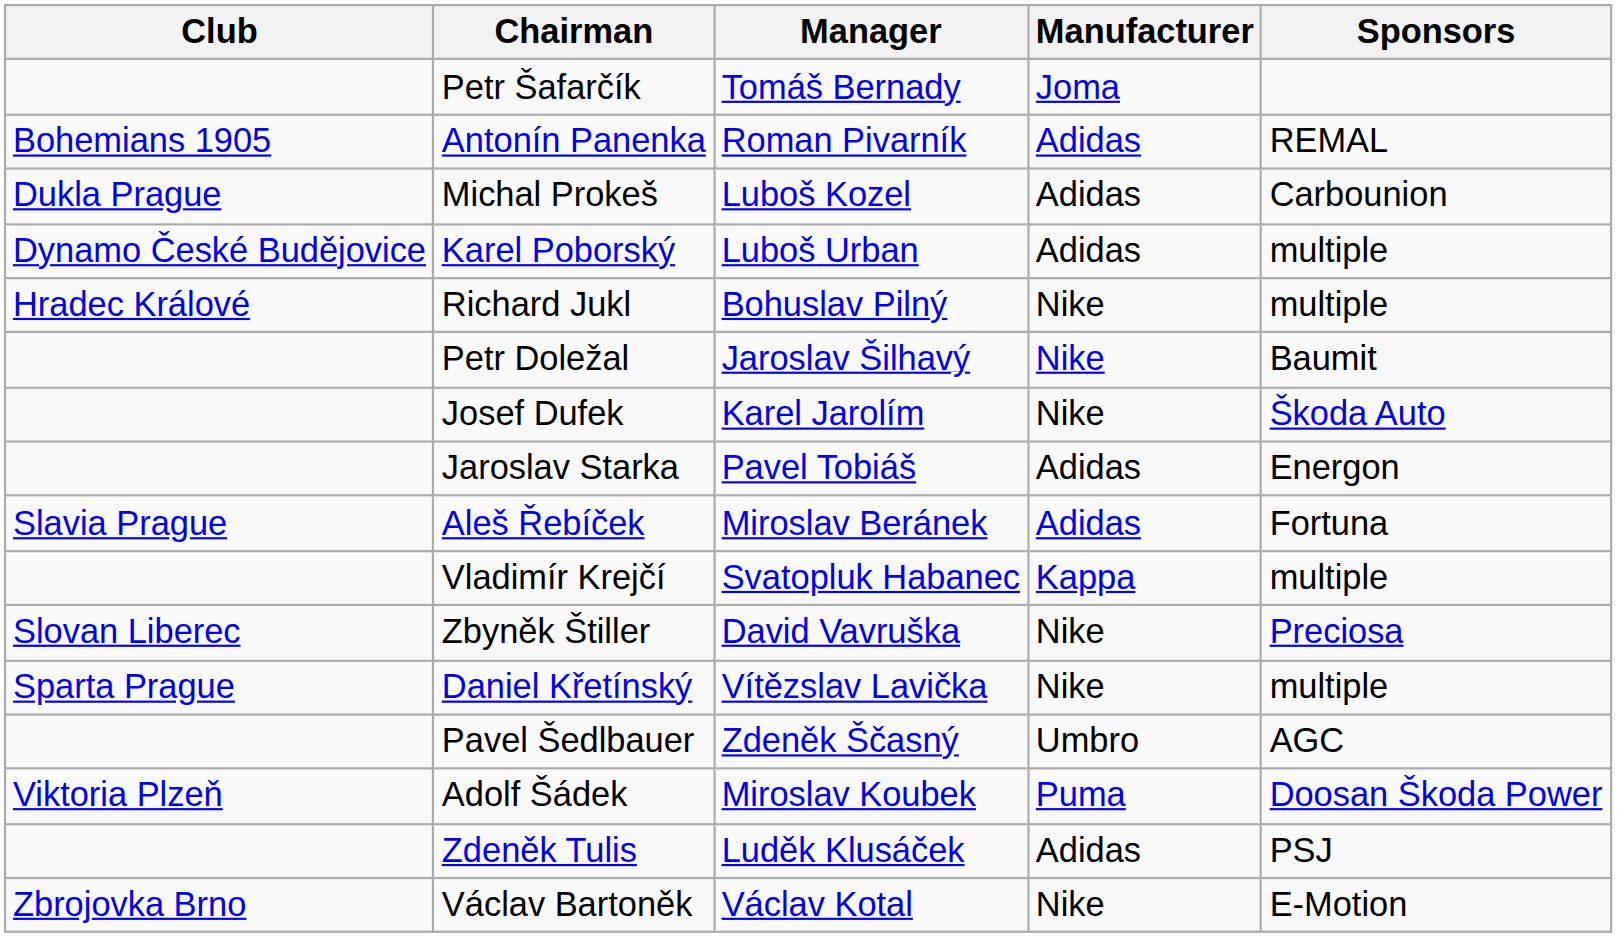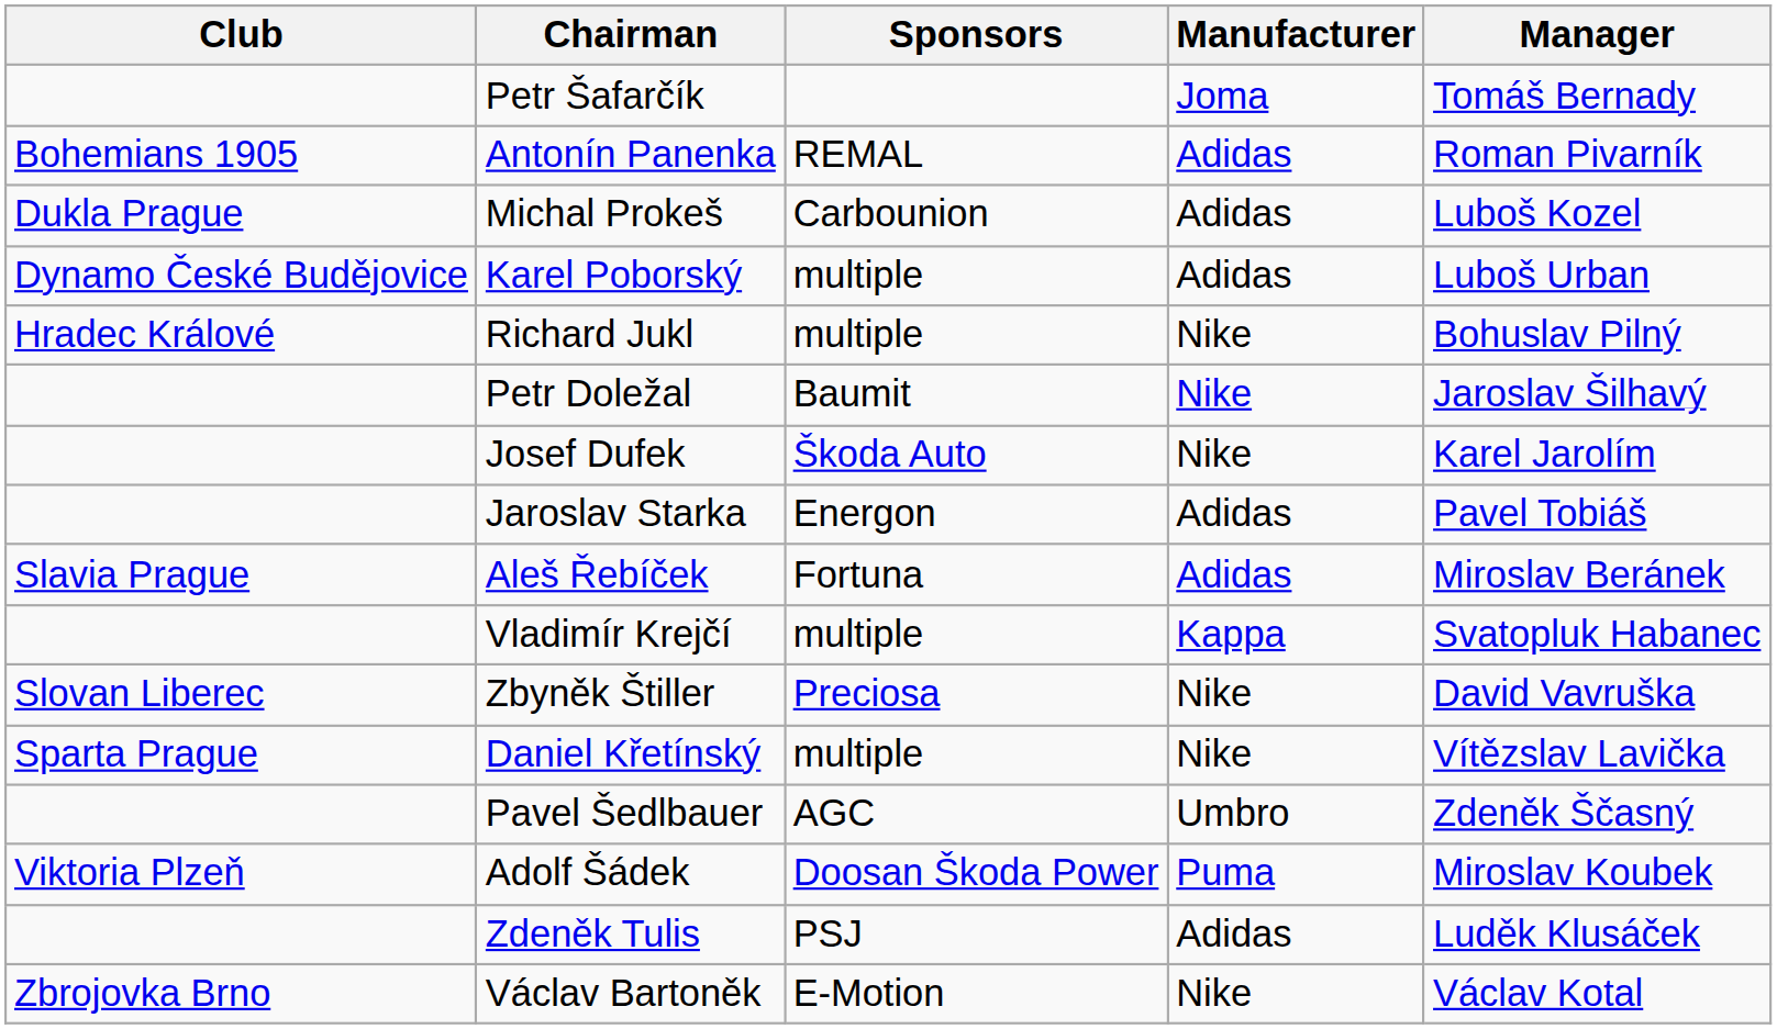 <table class="wikitable sortable">
 <tr>
 <th>Club</th>
 <th>Chairman</th>
+<th>Sponsors</th>
+<th>Manufacturer</th>
 <th>Manager</th>
-<th>Manufacturer</th>
-<th>Sponsors</th>
 </tr>
 <tr>
 <td></td>
 <td> Petr Šafarčík</td>
+<td></td>
+<td><a href='#'>Joma</a></td>
 <td> <a href='#'>Tomáš Bernady</a></td>
-<td><a href='#'>Joma</a></td>
-<td></td>
 </tr>
 <tr>
 <td><a href='#'>Bohemians 1905</a></td>
 <td> <a href='#'>Antonín Panenka</a></td>
+<td>REMAL</td>
+<td><a href='#'>Adidas</a></td>
 <td> <a href='#'>Roman Pivarník</a></td>
-<td><a href='#'>Adidas</a></td>
-<td>REMAL</td>
 </tr>
 <tr>
 <td><a href='#'>Dukla Prague</a></td>
 <td> Michal Prokeš</td>
+<td>Carbounion</td>
+<td>Adidas</td>
 <td> <a href='#'>Luboš Kozel</a></td>
-<td>Adidas</td>
-<td>Carbounion</td>
 </tr>
 <tr>
 <td><a href='#'>Dynamo České Budějovice</a></td>
 <td> <a href='#'>Karel Poborský</a></td>
+<td>multiple</td>
+<td>Adidas</td>
 <td> <a href='#'>Luboš Urban</a></td>
-<td>Adidas</td>
-<td>multiple</td>
 </tr>
 <tr>
 <td><a href='#'>Hradec Králové</a></td>
 <td> Richard Jukl</td>
+<td>multiple</td>
+<td>Nike</td>
 <td> <a href='#'>Bohuslav Pilný</a></td>
-<td>Nike</td>
-<td>multiple</td>
 </tr>
 <tr>
 <td></td>
 <td> Petr Doležal</td>
+<td>Baumit</td>
+<td><a href='#'>Nike</a></td>
 <td> <a href='#'>Jaroslav Šilhavý</a></td>
-<td><a href='#'>Nike</a></td>
-<td>Baumit</td>
 </tr>
 <tr>
 <td></td>
 <td> Josef Dufek</td>
+<td><a href='#'>Škoda Auto</a></td>
+<td>Nike</td>
 <td> <a href='#'>Karel Jarolím</a></td>
-<td>Nike</td>
-<td><a href='#'>Škoda Auto</a></td>
 </tr>
 <tr>
 <td></td>
 <td> Jaroslav Starka</td>
+<td>Energon</td>
+<td>Adidas</td>
 <td> <a href='#'>Pavel Tobiáš</a></td>
-<td>Adidas</td>
-<td>Energon</td>
 </tr>
 <tr>
 <td><a href='#'>Slavia Prague</a></td>
 <td> <a href='#'>Aleš Řebíček</a></td>
+<td>Fortuna</td>
+<td><a href='#'>Adidas</a></td>
 <td> <a href='#'>Miroslav Beránek</a></td>
-<td><a href='#'>Adidas</a></td>
-<td>Fortuna</td>
 </tr>
 <tr>
 <td></td>
 <td> Vladimír Krejčí</td>
+<td>multiple</td>
+<td><a href='#'>Kappa</a></td>
 <td> <a href='#'>Svatopluk Habanec</a></td>
-<td><a href='#'>Kappa</a></td>
-<td>multiple</td>
 </tr>
 <tr>
 <td><a href='#'>Slovan Liberec</a></td>
 <td> Zbyněk Štiller</td>
+<td><a href='#'>Preciosa</a></td>
+<td>Nike</td>
 <td> <a href='#'>David Vavruška</a></td>
-<td>Nike</td>
-<td><a href='#'>Preciosa</a></td>
 </tr>
 <tr>
 <td><a href='#'>Sparta Prague</a></td>
 <td> <a href='#'>Daniel Křetínský</a></td>
+<td>multiple</td>
+<td>Nike</td>
 <td> <a href='#'>Vítězslav Lavička</a></td>
-<td>Nike</td>
-<td>multiple</td>
 </tr>
 <tr>
 <td></td>
 <td> Pavel Šedlbauer</td>
+<td>AGC</td>
+<td>Umbro</td>
 <td> <a href='#'>Zdeněk Ščasný</a></td>
-<td>Umbro</td>
-<td>AGC</td>
 </tr>
 <tr>
 <td><a href='#'>Viktoria Plzeň</a></td>
 <td> Adolf Šádek</td>
+<td><a href='#'>Doosan Škoda Power</a></td>
+<td><a href='#'>Puma</a></td>
 <td> <a href='#'>Miroslav Koubek</a></td>
-<td><a href='#'>Puma</a></td>
-<td><a href='#'>Doosan Škoda Power</a></td>
 </tr>
 <tr>
 <td></td>
 <td> <a href='#'>Zdeněk Tulis</a></td>
+<td>PSJ</td>
+<td>Adidas</td>
 <td> <a href='#'>Luděk Klusáček</a></td>
-<td>Adidas</td>
-<td>PSJ</td>
 </tr>
 <tr>
 <td><a href='#'>Zbrojovka Brno</a></td>
 <td> Václav Bartoněk</td>
+<td>E-Motion</td>
+<td>Nike</td>
 <td> <a href='#'>Václav Kotal</a></td>
-<td>Nike</td>
-<td>E-Motion</td>
 </tr>
 </table>
